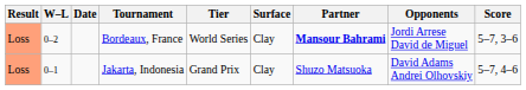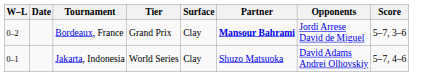 <table class="sortable wikitable">
 <tr>
-<th>Result</th>
 <th class="unsortable">W–L</th>
 <th>Date</th>
 <th>Tournament</th>
 <th>Tier</th>
 <th>Surface</th>
 <th>Partner</th>
 <th>Opponents</th>
 <th class="unsortable">Score</th>
 </tr>
 <tr>
-<td style="background:#ffa07a;">Loss</td>
 <td><small>0–2</small></td>
 <td><a href='#'></a></td>
 <td><a href='#'>Bordeaux</a>, France</td>
-<td>World Series</td>
+<td>Grand Prix</td>
 <td>Clay</td>
 <td><strong> <a href='#'>Mansour Bahrami</a></strong></td>
 <td> <a href='#'>Jordi Arrese</a> <br>  <a href='#'>David de Miguel</a></td>
 <td>5–7, 3–6</td>
 </tr>
 <tr>
-<td style="background:#ffa07a;">Loss</td>
 <td><small>0–1</small></td>
 <td><a href='#'></a></td>
 <td><a href='#'>Jakarta</a>, Indonesia</td>
-<td>Grand Prix</td>
+<td>World Series</td>
 <td>Clay</td>
 <td> <a href='#'>Shuzo Matsuoka</a></td>
 <td> <a href='#'>David Adams</a> <br>  <a href='#'>Andrei Olhovskiy</a></td>
 <td>5–7, 4–6</td>
 </tr>
 </table>
